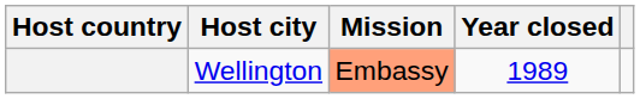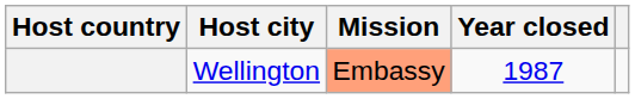 <table class="wikitable plainrowheaders" style="text-align:center;">
 <tr>
 <th scope="col">Host country</th>
 <th scope="col">Host city</th>
 <th scope="col">Mission</th>
 <th scope="col">Year closed</th>
 <th scope="col"></th>
 </tr>
 <tr>
 <th scope="row"></th>
 <td><a href='#'>Wellington</a></td>
 <td style="background: lightsalmon;">Embassy</td>
-<td><a href='#'>1989</a></td>
+<td><a href='#'>1987</a></td>
 <td></td>
 </tr>
 </table>
